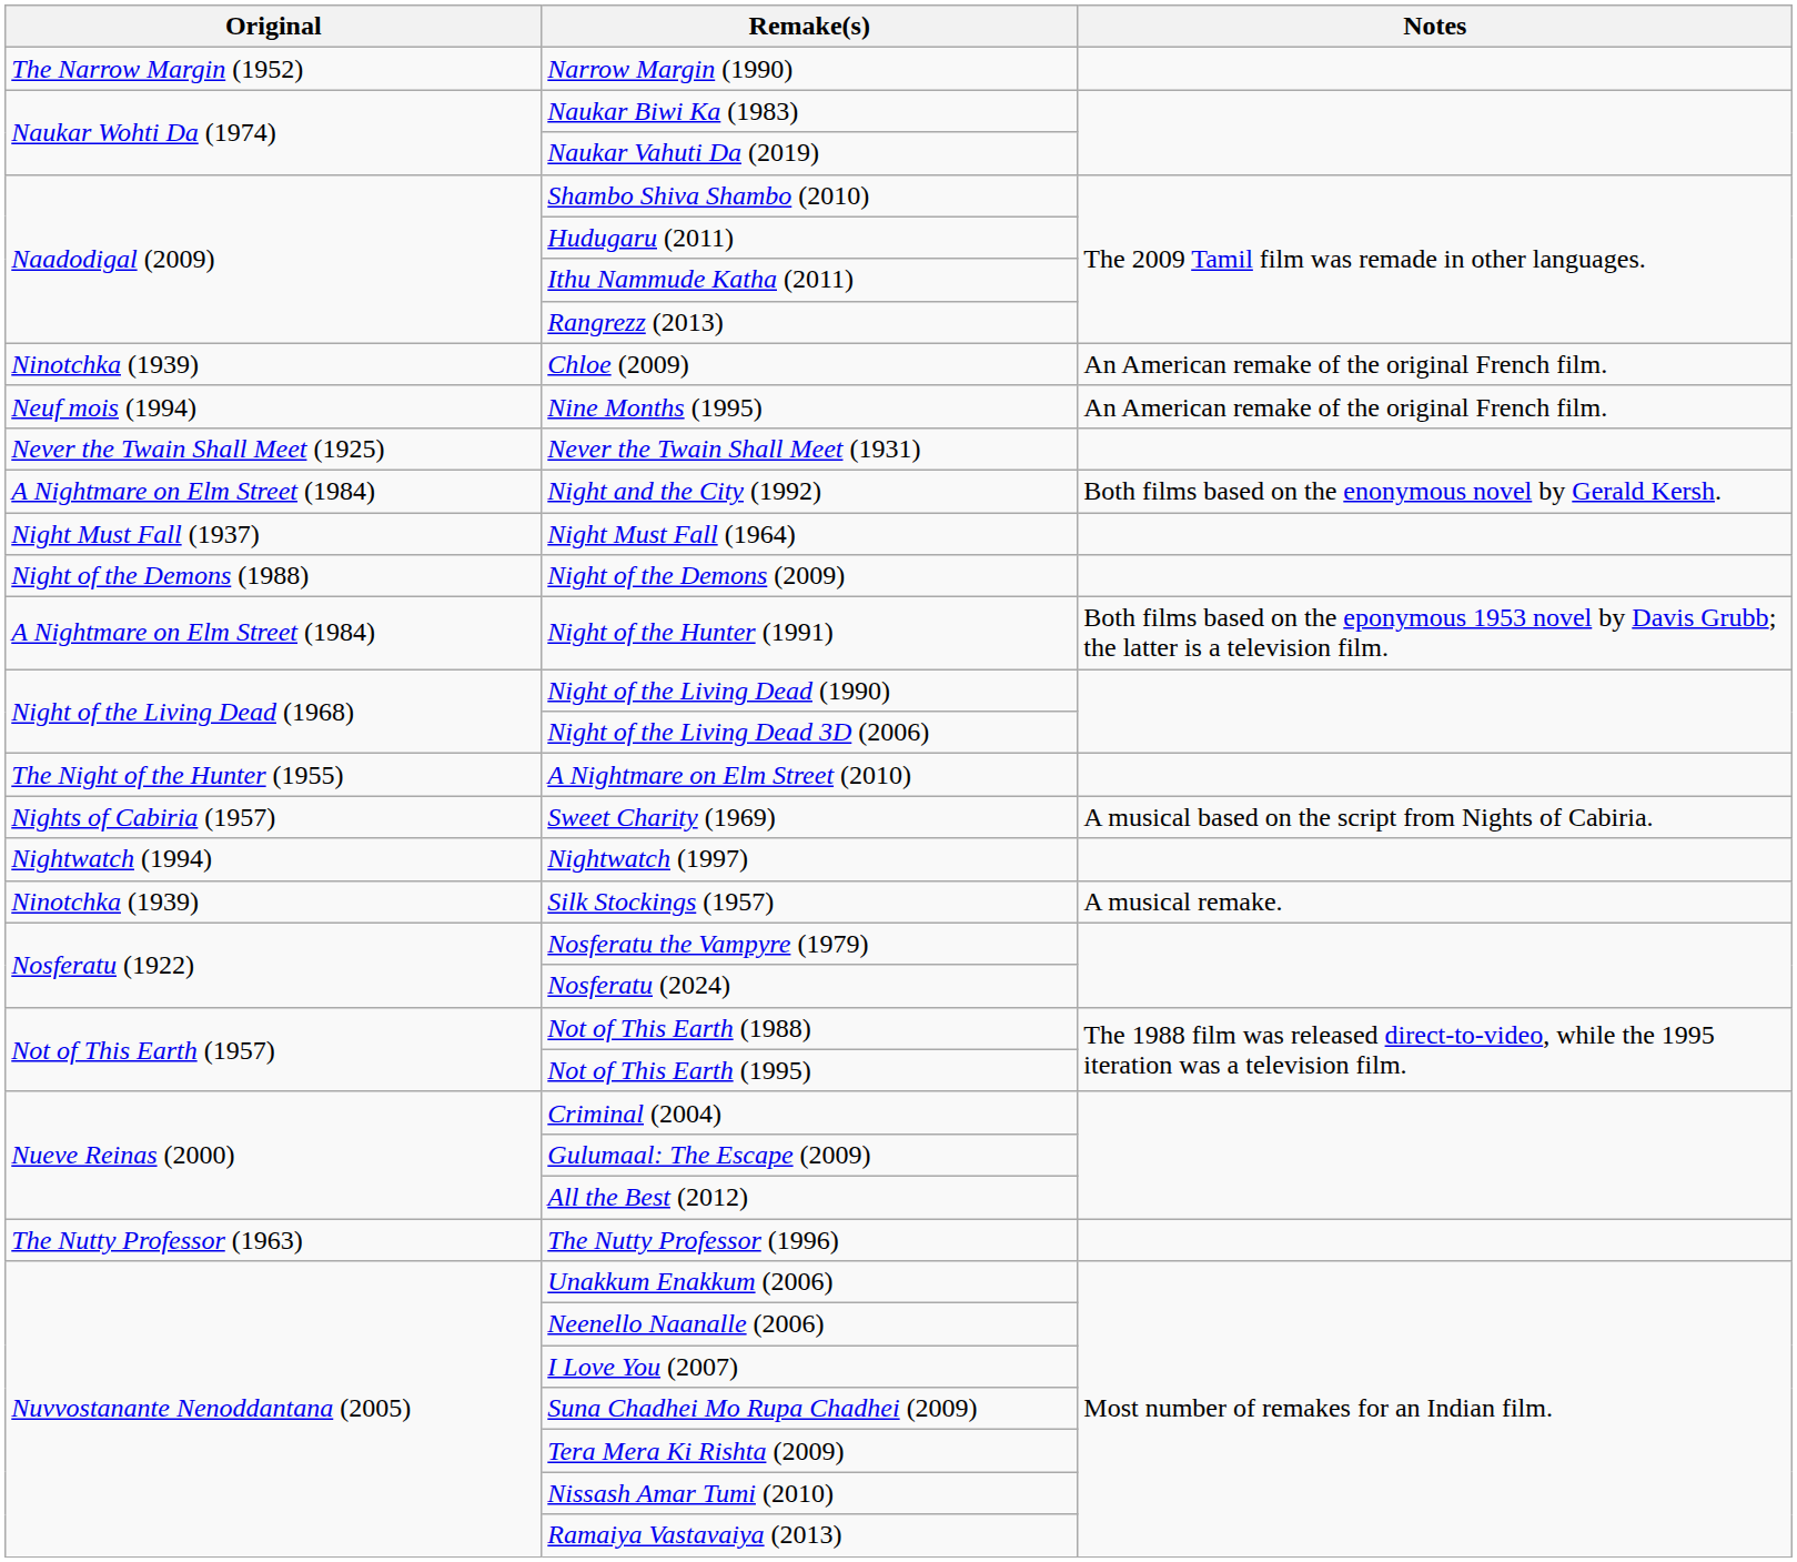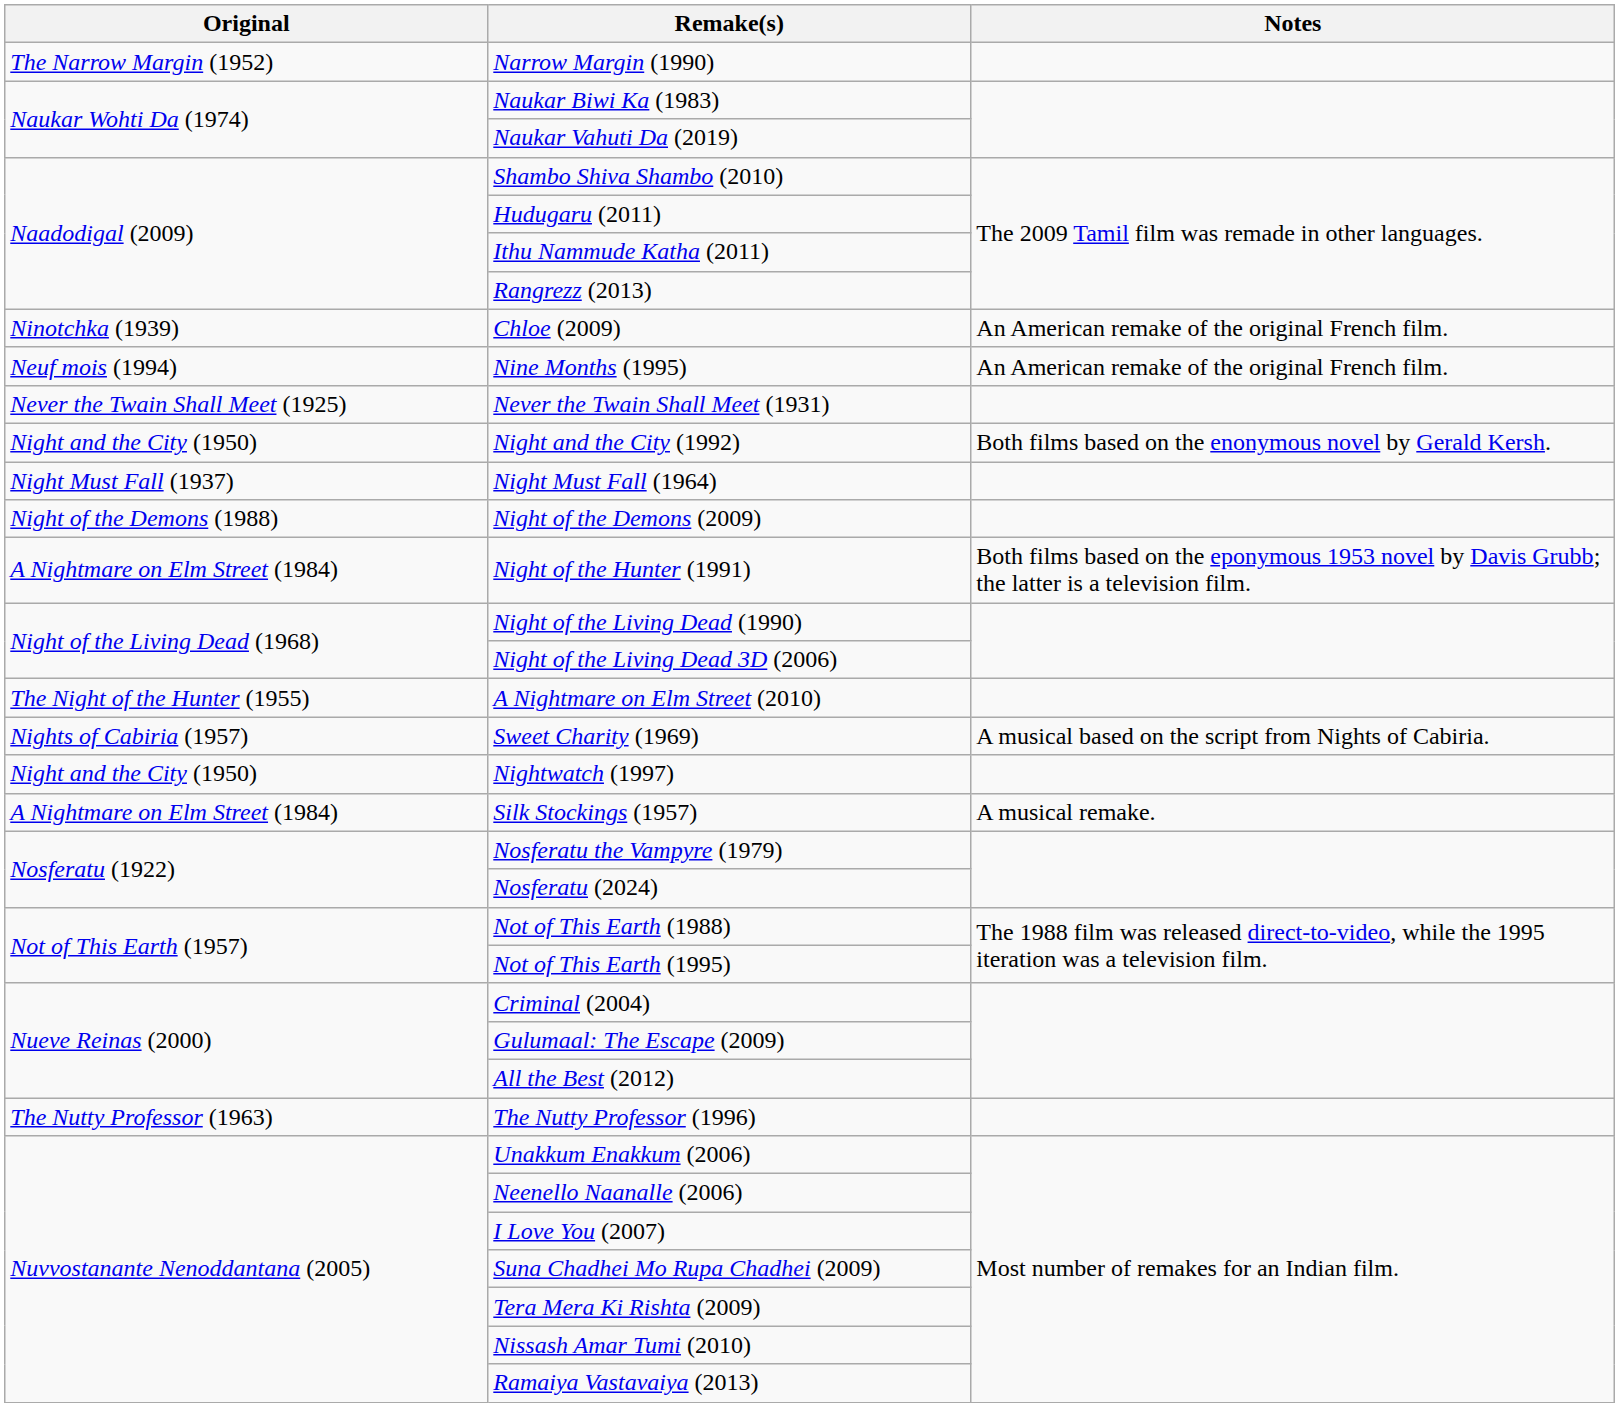 <table class="wikitable" style="width:85%">
 <tr>
 <th style="width:30%">Original</th>
 <th style="width:30%">Remake(s)</th>
 <th>Notes</th>
 </tr>
 <tr>
 <td><em><a href='#'>The Narrow Margin</a></em> (1952)</td>
 <td><em><a href='#'>Narrow Margin</a></em> (1990)</td>
 <td></td>
 </tr>
 <tr>
 <td rowspan="2"><em><a href='#'>Naukar Wohti Da</a></em> (1974)</td>
 <td><em><a href='#'>Naukar Biwi Ka</a></em> (1983)</td>
 <td rowspan="2"></td>
 </tr>
 <tr>
 <td><em><a href='#'>Naukar Vahuti Da</a></em> (2019)</td>
 </tr>
 <tr>
 <td rowspan="4"><em><a href='#'>Naadodigal</a></em> (2009)</td>
 <td><em><a href='#'>Shambo Shiva Shambo</a></em> (2010)</td>
 <td rowspan="4">The 2009 <a href='#'>Tamil</a> film was remade in other languages.</td>
 </tr>
 <tr>
 <td><em><a href='#'>Hudugaru</a></em> (2011)</td>
 </tr>
 <tr>
 <td><em><a href='#'>Ithu Nammude Katha</a></em> (2011)</td>
 </tr>
 <tr>
 <td><em><a href='#'>Rangrezz</a></em> (2013)</td>
 </tr>
 <tr>
 <td><em><a href='#'>Ninotchka</a></em> (1939)</td>
 <td><em><a href='#'>Chloe</a></em> (2009)</td>
 <td>An American remake of the original French film.</td>
 </tr>
 <tr>
 <td><em><a href='#'>Neuf mois</a></em> (1994)</td>
 <td><em><a href='#'>Nine Months</a></em> (1995)</td>
 <td>An American remake of the original French film.</td>
 </tr>
 <tr>
 <td><em><a href='#'>Never the Twain Shall Meet</a></em> (1925)</td>
 <td><em><a href='#'>Never the Twain Shall Meet</a></em> (1931)</td>
 <td></td>
 </tr>
 <tr>
-<td><em><a href='#'>A Nightmare on Elm Street</a></em> (1984)</td>
+<td><em><a href='#'>Night and the City</a></em> (1950)</td>
 <td><em><a href='#'>Night and the City</a></em> (1992)</td>
 <td>Both films based on the <a href='#'>enonymous novel</a> by <a href='#'>Gerald Kersh</a>.</td>
 </tr>
 <tr>
 <td><em><a href='#'>Night Must Fall</a></em> (1937)</td>
 <td><em><a href='#'>Night Must Fall</a></em> (1964)</td>
 <td></td>
 </tr>
 <tr>
 <td><em><a href='#'>Night of the Demons</a></em> (1988)</td>
 <td><em><a href='#'>Night of the Demons</a></em> (2009)</td>
 <td></td>
 </tr>
 <tr>
 <td><em><a href='#'>A Nightmare on Elm Street</a></em> (1984)</td>
 <td><em><a href='#'>Night of the Hunter</a></em> (1991)</td>
 <td>Both films based on the <a href='#'>eponymous 1953 novel</a> by <a href='#'>Davis Grubb</a>; the latter is a television film.</td>
 </tr>
 <tr>
 <td rowspan="2"><em><a href='#'>Night of the Living Dead</a></em> (1968)</td>
 <td><em><a href='#'>Night of the Living Dead</a></em> (1990)</td>
 <td rowspan="2"></td>
 </tr>
 <tr>
 <td><em><a href='#'>Night of the Living Dead 3D</a></em> (2006)</td>
 </tr>
 <tr>
 <td><em><a href='#'>The Night of the Hunter</a></em> (1955)</td>
 <td><em><a href='#'>A Nightmare on Elm Street</a></em> (2010)</td>
 <td></td>
 </tr>
 <tr>
 <td><em><a href='#'>Nights of Cabiria</a></em> (1957)</td>
 <td><em><a href='#'>Sweet Charity</a></em> (1969)</td>
 <td>A musical based on the script from Nights of Cabiria.</td>
 </tr>
 <tr>
-<td><em><a href='#'>Nightwatch</a></em> (1994)</td>
+<td><em><a href='#'>Night and the City</a></em> (1950)</td>
 <td><em><a href='#'>Nightwatch</a></em> (1997)</td>
 <td></td>
 </tr>
 <tr>
-<td><em><a href='#'>Ninotchka</a></em> (1939)</td>
+<td><em><a href='#'>A Nightmare on Elm Street</a></em> (1984)</td>
 <td><em><a href='#'>Silk Stockings</a></em> (1957)</td>
 <td>A musical remake.</td>
 </tr>
 <tr>
 <td rowspan="2"><em><a href='#'>Nosferatu</a></em> (1922)</td>
 <td><em><a href='#'>Nosferatu the Vampyre</a></em> (1979)</td>
 <td rowspan="2"></td>
 </tr>
 <tr>
 <td><em><a href='#'>Nosferatu</a></em> (2024)</td>
 </tr>
 <tr>
 <td rowspan="2"><em><a href='#'>Not of This Earth</a></em> (1957)</td>
 <td><em><a href='#'>Not of This Earth</a></em> (1988)</td>
 <td rowspan="2">The 1988 film was released <a href='#'>direct-to-video</a>, while the 1995 iteration was a television film.</td>
 </tr>
 <tr>
 <td><em><a href='#'>Not of This Earth</a></em> (1995)</td>
 </tr>
 <tr>
 <td rowspan="3"><em><a href='#'>Nueve Reinas</a></em> (2000)</td>
 <td><em><a href='#'>Criminal</a></em> (2004)</td>
 <td rowspan="3"></td>
 </tr>
 <tr>
 <td><em><a href='#'>Gulumaal: The Escape</a></em> (2009)</td>
 </tr>
 <tr>
 <td><em><a href='#'>All the Best</a></em> (2012)</td>
 </tr>
 <tr>
 <td><em><a href='#'>The Nutty Professor</a></em> (1963)</td>
 <td><em><a href='#'>The Nutty Professor</a></em> (1996)</td>
 <td></td>
 </tr>
 <tr>
 <td rowspan="7"><em><a href='#'>Nuvvostanante Nenoddantana</a></em> (2005)</td>
 <td><em><a href='#'>Unakkum Enakkum</a></em> (2006)</td>
 <td rowspan="7">Most number of remakes for an Indian film.</td>
 </tr>
 <tr>
 <td><em><a href='#'>Neenello Naanalle</a></em> (2006)</td>
 </tr>
 <tr>
 <td><em><a href='#'>I Love You</a></em> (2007)</td>
 </tr>
 <tr>
 <td><em><a href='#'>Suna Chadhei Mo Rupa Chadhei</a></em> (2009)</td>
 </tr>
 <tr>
 <td><em><a href='#'>Tera Mera Ki Rishta</a></em> (2009)</td>
 </tr>
 <tr>
 <td><em><a href='#'>Nissash Amar Tumi</a></em> (2010)</td>
 </tr>
 <tr>
 <td><em><a href='#'>Ramaiya Vastavaiya</a></em> (2013)</td>
 </tr>
 </table>
